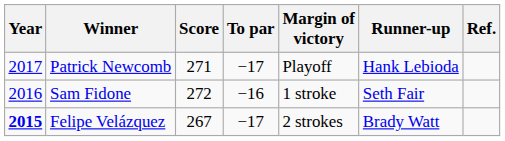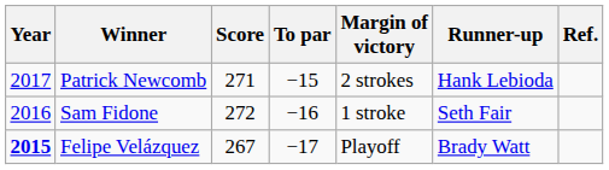 <table class="wikitable" style="font-size:95%">
 <tr>
 <th>Year</th>
 <th>Winner</th>
 <th>Score</th>
 <th>To par</th>
 <th>Margin of<br>victory</th>
 <th>Runner-up</th>
 <th>Ref.</th>
 </tr>
 <tr>
 <td><a href='#'>2017</a></td>
 <td> <a href='#'>Patrick Newcomb</a></td>
 <td align=center>271</td>
-<td align=center>−17</td>
-<td>Playoff</td>
+<td align=center>−15</td>
+<td>2 strokes</td>
 <td> <a href='#'>Hank Lebioda</a></td>
 <td></td>
 </tr>
 <tr>
 <td><a href='#'>2016</a></td>
 <td> <a href='#'>Sam Fidone</a></td>
 <td align=center>272</td>
 <td align=center>−16</td>
 <td>1 stroke</td>
 <td> <a href='#'>Seth Fair</a></td>
 <td></td>
 </tr>
 <tr>
 <td><strong><a href='#'>2015</a></strong></td>
 <td> <a href='#'>Felipe Velázquez</a></td>
 <td align=center>267</td>
 <td align=center>−17</td>
-<td>2 strokes</td>
+<td>Playoff</td>
 <td> <a href='#'>Brady Watt</a></td>
 <td></td>
 </tr>
 </table>
